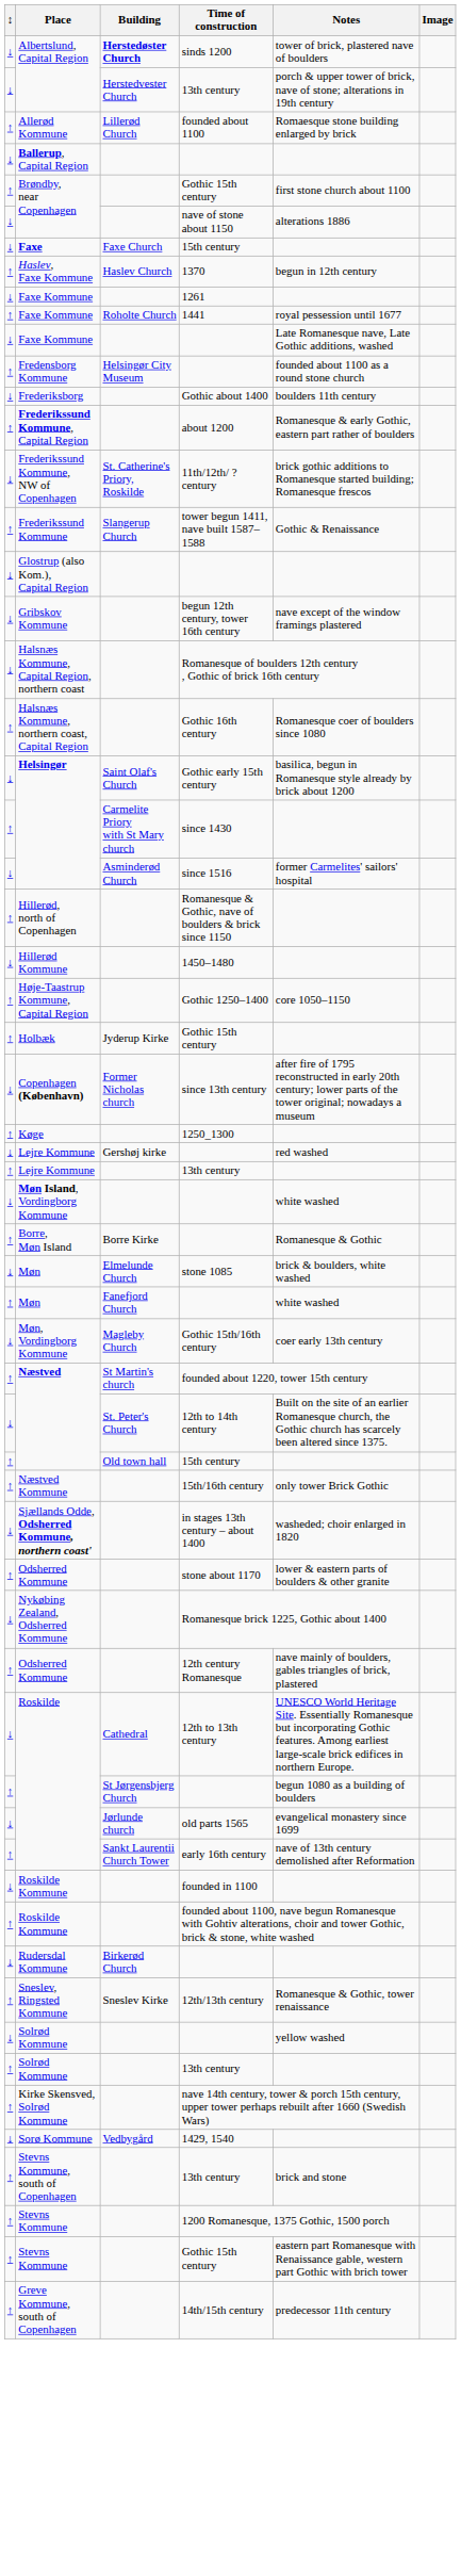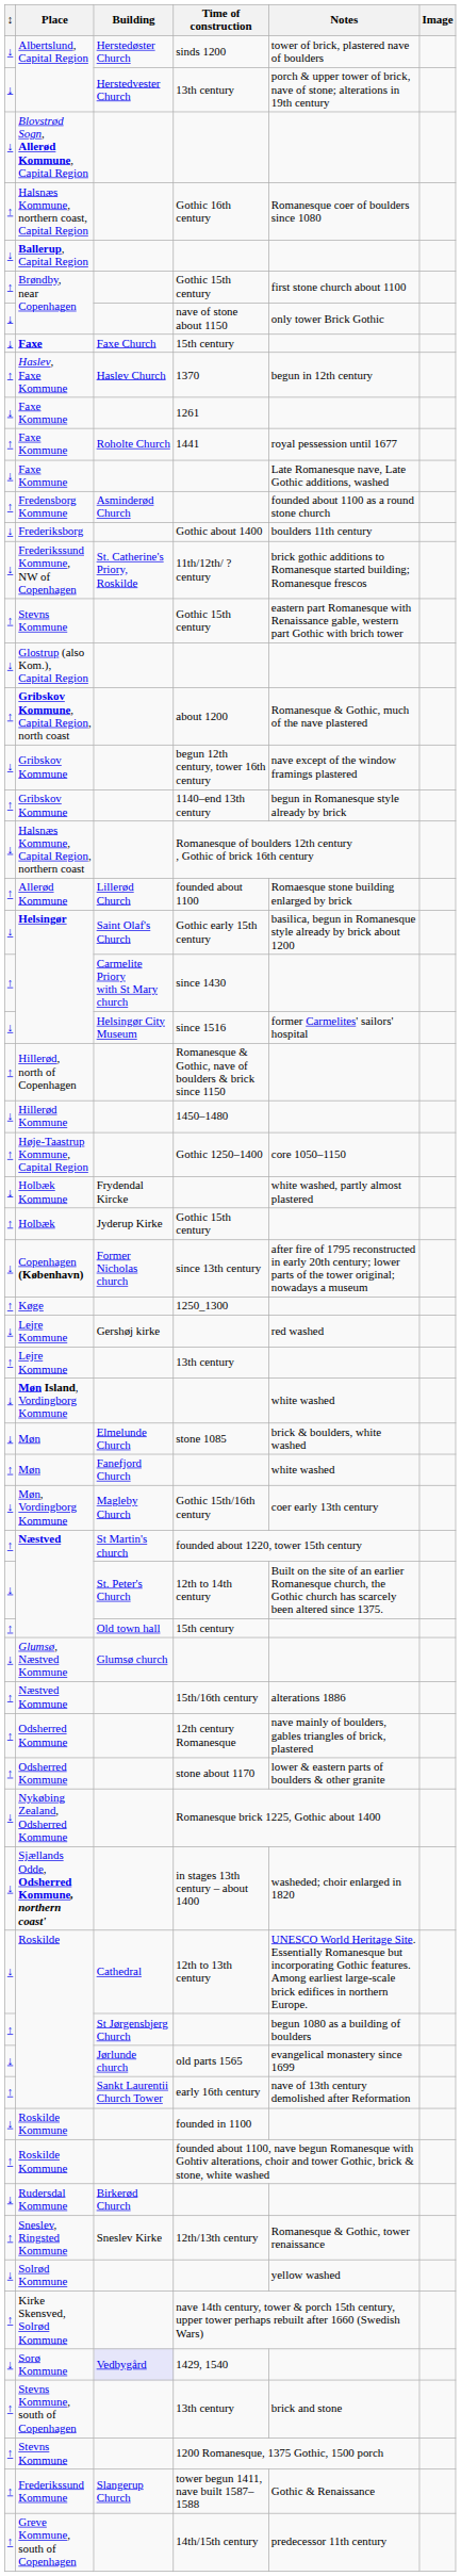 <table class="wikitable"  style="border:2px; width:100%;">
 <tr>
 <th>↕</th>
 <th>Place</th>
 <th>Building</th>
 <th>Time of construction</th>
 <th>Notes</th>
 <th widrh="100">Image</th>
 </tr>
 <tr>
 <td><a href='#'>↓</a></td>
 <td rowspan="2" style="vertical-align:top;"><a href='#'>Albertslund</a>, <br><a href='#'>Capital Region</a></td>
-<td><strong><a href='#'>Herstedøster Church</a></strong></td>
+<td><a href='#'>Herstedøster Church</a></td>
 <td>sinds 1200</td>
 <td>tower of brick, plastered nave of boulders</td>
 <td></td>
 </tr>
 <tr>
 <td><a href='#'>↓</a></td>
 <td><a href='#'>Herstedvester Church</a></td>
 <td>13th century</td>
 <td>porch & upper tower of brick, nave of stone; alterations in 19th century</td>
 <td></td>
 </tr>
 <tr>
+<td><a href='#'>↓</a></td>
+<td><em><a href='#'>Blovstrød Sogn</a></em>, <br><strong><a href='#'>Allerød Kommune</a></strong>, <br><a href='#'>Capital Region</a></td>
+<td></td>
+<td></td>
+<td></td>
+<td></td>
+</tr>
+<tr>
 <td><a href='#'>↑</a></td>
-<td><a href='#'>Allerød Kommune</a></td>
-<td><a href='#'>Lillerød Church</a></td>
-<td>founded about 1100</td>
-<td>Romaesque stone building enlarged by brick</td>
+<td><a href='#'>Halsnæs Kommune</a>, <br>northern coast, <br><a href='#'>Capital Region</a></td>
+<td></td>
+<td>Gothic 16th century</td>
+<td>Romanesque coer of boulders since 1080</td>
 <td></td>
 </tr>
 <tr>
 <td><a href='#'>↓</a></td>
 <td><strong><a href='#'>Ballerup</a></strong>, <br><a href='#'>Capital Region</a></td>
 <td></td>
 <td></td>
 <td></td>
 <td></td>
 </tr>
 <tr>
 <td><a href='#'>↑</a></td>
 <td rowspan="2" style="vertical-align:top;"><a href='#'>Brøndby</a>, <br>near <a href='#'>Copenhagen</a></td>
 <td></td>
 <td>Gothic 15th century</td>
 <td>first stone church about 1100</td>
 <td></td>
 </tr>
 <tr>
 <td><a href='#'>↓</a></td>
 <td></td>
 <td>nave of stone about 1150</td>
-<td>alterations 1886</td>
+<td>only tower Brick Gothic</td>
 <td></td>
 </tr>
 <tr>
 <td><a href='#'>↓</a></td>
 <td><strong><a href='#'>Faxe</a></strong></td>
 <td><a href='#'>Faxe Church</a></td>
 <td>15th century</td>
 <td></td>
 <td></td>
 </tr>
 <tr>
 <td><a href='#'>↑</a></td>
 <td><em><a href='#'>Haslev</a></em>, <br><a href='#'>Faxe Kommune</a></td>
 <td><a href='#'>Haslev Church</a></td>
 <td>1370</td>
 <td>begun in 12th century</td>
 <td></td>
 </tr>
 <tr>
 <td><a href='#'>↓</a></td>
 <td><a href='#'>Faxe Kommune</a></td>
 <td></td>
 <td>1261</td>
 <td></td>
 <td></td>
 </tr>
 <tr>
 <td><a href='#'>↑</a></td>
 <td><a href='#'>Faxe Kommune</a></td>
 <td><a href='#'>Roholte Church</a></td>
 <td>1441</td>
 <td>royal pessession until 1677</td>
 <td></td>
 </tr>
 <tr>
 <td><a href='#'>↓</a></td>
 <td><a href='#'>Faxe Kommune</a></td>
 <td></td>
 <td></td>
 <td>Late Romanesque nave, Late Gothic additions, washed</td>
 <td></td>
 </tr>
 <tr>
 <td><a href='#'>↑</a></td>
 <td><a href='#'>Fredensborg Kommune</a></td>
-<td><a href='#'>Helsingør City Museum</a></td>
+<td><a href='#'>Asminderød Church</a></td>
 <td></td>
 <td>founded about 1100 as a round stone church</td>
 <td></td>
 </tr>
 <tr>
 <td><a href='#'>↓</a></td>
 <td><a href='#'>Frederiksborg</a></td>
 <td></td>
 <td>Gothic about 1400</td>
 <td>boulders 11th century</td>
 <td></td>
 </tr>
 <tr>
-<td><a href='#'>↑</a></td>
-<td><strong><a href='#'>Frederikssund Kommune</a></strong>, <br><a href='#'>Capital Region</a></td>
-<td></td>
-<td>about 1200</td>
-<td>Romanesque & early Gothic, eastern part rather of boulders</td>
-<td></td>
-</tr>
-<tr>
 <td><a href='#'>↓</a></td>
 <td><a href='#'>Frederikssund Kommune</a>, <br>NW of <a href='#'>Copenhagen</a></td>
 <td><a href='#'>St. Catherine's Priory, Roskilde</a></td>
 <td>11th/12th/ ? century</td>
 <td>brick gothic additions to Romanesque started building; Romanesque frescos</td>
 <td></td>
 </tr>
 <tr>
 <td><a href='#'>↑</a></td>
-<td><a href='#'>Frederikssund Kommune</a></td>
-<td><a href='#'>Slangerup Church</a></td>
-<td>tower begun 1411,<br>nave built 1587–1588</td>
-<td>Gothic & Renaissance</td>
+<td><a href='#'>Stevns Kommune</a></td>
+<td></td>
+<td>Gothic 15th century</td>
+<td>eastern part Romanesque with Renaissance gable, western part Gothic with brich tower</td>
 <td></td>
 </tr>
 <tr>
 <td><a href='#'>↓</a></td>
 <td><a href='#'>Glostrup</a> (also Kom.), <br><a href='#'>Capital Region</a></td>
 <td></td>
 <td></td>
 <td></td>
 <td></td>
 </tr>
 <tr>
+<td><a href='#'>↑</a></td>
+<td><strong><a href='#'>Gribskov Kommune</a></strong>, <br><a href='#'>Capital Region</a>, <br>north coast</td>
+<td></td>
+<td>about 1200</td>
+<td>Romanesque & Gothic, much of the nave plastered</td>
+<td></td>
+</tr>
+<tr>
 <td><a href='#'>↓</a></td>
 <td><a href='#'>Gribskov Kommune</a></td>
 <td></td>
 <td>begun 12th century, tower 16th century</td>
 <td>nave except of the window framings plastered</td>
+<td></td>
+</tr>
+<tr>
+<td><a href='#'>↑</a></td>
+<td><a href='#'>Gribskov Kommune</a></td>
+<td></td>
+<td>1140–end 13th century</td>
+<td>begun in Romanesque style already by brick</td>
 <td></td>
 </tr>
 <tr>
 <td><a href='#'>↓</a></td>
 <td><a href='#'>Halsnæs Kommune</a>, <br><a href='#'>Capital Region</a>, <br>northern coast</td>
 <td></td>
 <td colspan="2">Romanesque of boulders 12th century<br>, Gothic of brick 16th century</td>
 <td></td>
 </tr>
 <tr>
 <td><a href='#'>↑</a></td>
-<td><a href='#'>Halsnæs Kommune</a>, <br>northern coast, <br><a href='#'>Capital Region</a></td>
-<td></td>
-<td>Gothic 16th century</td>
-<td>Romanesque coer of boulders since 1080</td>
+<td><a href='#'>Allerød Kommune</a></td>
+<td><a href='#'>Lillerød Church</a></td>
+<td>founded about 1100</td>
+<td>Romaesque stone building enlarged by brick</td>
 <td></td>
 </tr>
 <tr>
 <td><a href='#'>↓</a></td>
 <td rowspan="3" style="vertical-align:top;"><strong><a href='#'>Helsingør</a></strong></td>
 <td><a href='#'>Saint Olaf's Church</a></td>
 <td>Gothic early 15th century</td>
 <td>basilica, begun in Romanesque style already by brick about 1200</td>
 <td></td>
 </tr>
 <tr>
 <td><a href='#'>↑</a></td>
 <td><a href='#'>Carmelite Priory<br>with St Mary church</a></td>
 <td>since 1430</td>
 <td></td>
 <td></td>
 </tr>
 <tr>
 <td><a href='#'>↓</a></td>
-<td><a href='#'>Asminderød Church</a></td>
+<td><a href='#'>Helsingør City Museum</a></td>
 <td>since 1516</td>
 <td>former <a href='#'>Carmelites</a>' sailors' hospital</td>
 <td><br></td>
 </tr>
 <tr>
 <td><a href='#'>↑</a></td>
 <td><a href='#'>Hillerød</a>, <br>north of Copenhagen</td>
 <td></td>
 <td>Romanesque & Gothic, nave of boulders & brick since 1150</td>
 <td></td>
 <td></td>
 </tr>
 <tr>
 <td><a href='#'>↓</a></td>
 <td><a href='#'>Hillerød Kommune</a></td>
 <td></td>
 <td>1450–1480</td>
 <td></td>
 <td></td>
 </tr>
 <tr>
 <td><a href='#'>↑</a></td>
 <td><a href='#'>Høje-Taastrup Kommune</a>, <br><a href='#'>Capital Region</a></td>
 <td></td>
 <td>Gothic 1250–1400</td>
 <td>core 1050–1150</td>
+<td></td>
+</tr>
+<tr>
+<td><a href='#'>↓</a></td>
+<td><a href='#'>Holbæk Kommune</a></td>
+<td>Frydendal Kircke</td>
+<td></td>
+<td>white washed, partly almost plastered</td>
 <td></td>
 </tr>
 <tr>
 <td><a href='#'>↑</a></td>
 <td><a href='#'>Holbæk</a></td>
 <td>Jyderup Kirke</td>
 <td>Gothic 15th century</td>
 <td></td>
 <td></td>
 </tr>
 <tr>
 <td><a href='#'>↓</a></td>
 <td><a href='#'>Copenhagen</a><br><strong>(København)</strong></td>
 <td><a href='#'>Former Nicholas church</a></td>
 <td>since 13th century</td>
 <td>after fire of 1795 reconstructed in early 20th century; lower parts of the tower original; nowadays a museum</td>
 <td></td>
 </tr>
 <tr>
 <td><a href='#'>↑</a></td>
 <td><a href='#'>Køge</a></td>
 <td></td>
 <td>1250_1300</td>
 <td></td>
 <td></td>
 </tr>
 <tr>
 <td><a href='#'>↓</a></td>
 <td><a href='#'>Lejre Kommune</a></td>
 <td>Gershøj kirke</td>
 <td></td>
 <td>red washed</td>
 <td></td>
 </tr>
 <tr>
 <td><a href='#'>↑</a></td>
 <td><a href='#'>Lejre Kommune</a></td>
 <td></td>
 <td>13th century</td>
 <td></td>
 <td></td>
 </tr>
 <tr>
 <td><a href='#'>↓</a></td>
 <td><strong><a href='#'>Møn</a> Island</strong>, <br><a href='#'>Vordingborg Kommune</a></td>
 <td></td>
 <td></td>
 <td>white washed</td>
 <td></td>
 </tr>
 <tr>
-<td><a href='#'>↑</a></td>
-<td><a href='#'>Borre</a>, <br><a href='#'>Møn</a> Island</td>
-<td>Borre Kirke</td>
-<td></td>
-<td>Romanesque & Gothic</td>
-<td></td>
-</tr>
-<tr>
 <td><a href='#'>↓</a></td>
 <td><a href='#'>Møn</a></td>
 <td><a href='#'>Elmelunde Church</a></td>
 <td>stone 1085</td>
 <td>brick & boulders, white washed</td>
 <td></td>
 </tr>
 <tr>
 <td><a href='#'>↑</a></td>
 <td><a href='#'>Møn</a></td>
 <td><a href='#'>Fanefjord Church</a></td>
 <td></td>
 <td>white washed</td>
 <td></td>
 </tr>
 <tr>
 <td><a href='#'>↓</a></td>
 <td><a href='#'>Møn</a>, <br><a href='#'>Vordingborg Kommune</a></td>
 <td><a href='#'>Magleby Church</a></td>
 <td>Gothic 15th/16th century</td>
 <td>coer early 13th century</td>
 <td></td>
 </tr>
 <tr>
 <td><a href='#'>↑</a></td>
 <td rowspan="3" style="vertical-align:top;"><strong><a href='#'>Næstved</a></strong></td>
 <td><a href='#'>St Martin's church</a></td>
 <td colspan="2">founded about 1220, tower 15th century</td>
 <td></td>
 </tr>
 <tr>
 <td><a href='#'>↓</a></td>
 <td><a href='#'>St. Peter's Church</a></td>
 <td>12th to 14th century</td>
 <td>Built on the site of an earlier Romanesque church, the Gothic church has scarcely been altered since 1375.</td>
 <td></td>
 </tr>
 <tr>
 <td><a href='#'>↑</a></td>
 <td><a href='#'>Old town hall</a></td>
 <td>15th century</td>
 <td></td>
 <td></td>
 </tr>
 <tr>
+<td><a href='#'>↓</a></td>
+<td><em><a href='#'>Glumsø</a></em>, <br><a href='#'>Næstved Kommune</a></td>
+<td><a href='#'>Glumsø church</a></td>
+<td></td>
+<td></td>
+<td></td>
+</tr>
+<tr>
 <td><a href='#'>↑</a></td>
 <td><a href='#'>Næstved Kommune</a></td>
 <td></td>
 <td>15th/16th century</td>
-<td>only tower Brick Gothic</td>
+<td>alterations 1886</td>
 <td></td>
 </tr>
 <tr>
-<td><a href='#'>↓</a></td>
-<td><a href='#'>Sjællands Odde</a>, <br><strong><a href='#'>Odsherred Kommune</a><em>,<br>northern coast'</td>
-<td></strong><strong></td>
-<td>in stages 13th century – about 1400</td>
-<td>washeded; choir enlarged in 1820</td>
+<td><a href='#'>↑</a></td>
+<td><a href='#'>Odsherred Kommune</a></td>
 <td></td>
+<td>12th century Romanesque</td>
+<td>nave mainly of boulders, gables triangles of brick, plastered</td>
+<td><br></td>
 </tr>
 <tr>
 <td><a href='#'>↑</a></td>
 <td><a href='#'>Odsherred Kommune</a></td>
 <td></td>
 <td>stone about 1170</td>
 <td>lower & eastern parts of boulders & other granite</td>
 <td></td>
 </tr>
 <tr>
 <td><a href='#'>↓</a></td>
 <td><a href='#'>Nykøbing Zealand</a>, <br><a href='#'>Odsherred Kommune</a></td>
 <td></strong><strong></td>
 <td colspan="2">Romanesque brick 1225, Gothic about 1400</td>
 <td></td>
 </tr>
 <tr>
-<td><a href='#'>↑</a></td>
-<td><a href='#'>Odsherred Kommune</a></td>
+<td><a href='#'>↓</a></td>
+<td><a href='#'>Sjællands Odde</a>, <br><strong><a href='#'>Odsherred Kommune</a><em>,<br>northern coast'</td>
+<td></strong><strong></td>
+<td>in stages 13th century – about 1400</td>
+<td>washeded; choir enlarged in 1820</td>
 <td></td>
-<td>12th century Romanesque</td>
-<td>nave mainly of boulders, gables triangles of brick, plastered</td>
-<td><br></td>
 </tr>
 <tr>
 <td><a href='#'>↓</a></td>
 <td rowspan="4" style="vertical-align:top;"></strong><a href='#'>Roskilde</a><strong></td>
 <td><a href='#'>Cathedral</a></td>
 <td>12th to 13th century</td>
 <td><a href='#'>UNESCO World Heritage Site</a>. Essentially Romanesque but incorporating Gothic features. Among earliest large-scale brick edifices in northern Europe.</td>
 <td><br></td>
 </tr>
 <tr>
 <td><a href='#'>↑</a></td>
 <td><a href='#'>St Jørgensbjerg Church</a></td>
 <td></td>
 <td>begun 1080 as a building of boulders</td>
 <td></td>
 </tr>
 <tr>
 <td><a href='#'>↓</a></td>
 <td><a href='#'>Jørlunde church</a></td>
 <td>old parts 1565</td>
 <td>evangelical monastery since 1699</td>
 <td></td>
 </tr>
 <tr>
 <td><a href='#'>↑</a></td>
 <td><a href='#'>Sankt Laurentii Church Tower</a></td>
 <td>early 16th century</td>
 <td>nave of 13th century demolished after Reformation</td>
 <td></td>
 </tr>
 <tr>
 <td><a href='#'>↓</a></td>
 <td><a href='#'>Roskilde Kommune</a></td>
 <td></td>
 <td>founded in 1100</td>
 <td></td>
 <td></td>
 </tr>
 <tr>
 <td><a href='#'>↑</a></td>
 <td><a href='#'>Roskilde Kommune</a></td>
 <td></td>
 <td colspan="2">founded about 1100, nave begun Romanesque with Gohtiv alterations, choir and tower Gothic, brick & stone, white washed</td>
 <td></td>
 </tr>
 <tr>
 <td><a href='#'>↓</a></td>
 <td><a href='#'>Rudersdal Kommune</a></td>
 <td><a href='#'>Birkerød Church</a></td>
 <td></td>
 <td></td>
 <td></td>
 </tr>
 <tr>
 <td><a href='#'>↑</a></td>
 <td><a href='#'>Sneslev</a>, <br><a href='#'>Ringsted Kommune</a></td>
 <td>Sneslev Kirke</td>
 <td>12th/13th century</td>
 <td>Romanesque & Gothic, tower renaissance</td>
 <td></td>
 </tr>
 <tr>
 <td><a href='#'>↓</a></td>
 <td><a href='#'>Solrød Kommune</a></td>
 <td></td>
 <td></td>
 <td>yellow washed</td>
 <td></td>
 </tr>
 <tr>
 <td><a href='#'>↑</a></td>
-<td><a href='#'>Solrød Kommune</a></td>
-<td></td>
-<td>13th century</td>
-<td></td>
-<td></td>
-</tr>
-<tr>
-<td><a href='#'>↑</a></td>
 <td>Kirke Skensved, <br><a href='#'>Solrød Kommune</a></td>
 <td></td>
 <td colspan="2">nave 14th century, tower & porch 15th century,<br> upper tower perhaps rebuilt after 1660 (Swedish Wars)</td>
 <td></td>
 </tr>
 <tr>
 <td><a href='#'>↓</a></td>
 <td><a href='#'>Sorø Kommune</a></td>
-<td><a href='#'>Vedbygård</a></td>
+<td style="background: lavender;"><a href='#'>Vedbygård</a></td>
 <td>1429, 1540</td>
 <td></td>
 <td><br></td>
 </tr>
 <tr>
 <td><a href='#'>↑</a></td>
 <td><a href='#'>Stevns Kommune</a>,<br>south of <a href='#'>Copenhagen</a></td>
 <td></td>
 <td>13th century</td>
 <td>brick and stone</td>
 <td></td>
 </tr>
 <tr>
 <td><a href='#'>↑</a></td>
 <td><a href='#'>Stevns Kommune</a></td>
 <td></td>
 <td colspan="2">1200 Romanesque, 1375 Gothic, 1500 porch</td>
 <td></td>
 </tr>
 <tr>
 <td><a href='#'>↑</a></td>
-<td><a href='#'>Stevns Kommune</a></td>
-<td></td>
-<td>Gothic 15th century</td>
-<td>eastern part Romanesque with Renaissance gable, western part Gothic with brich tower</td>
+<td><a href='#'>Frederikssund Kommune</a></td>
+<td><a href='#'>Slangerup Church</a></td>
+<td>tower begun 1411,<br>nave built 1587–1588</td>
+<td>Gothic & Renaissance</td>
 <td></td>
 </tr>
 <tr>
 <td><a href='#'>↑</a></td>
 <td><a href='#'>Greve Kommune</a>, <br>south of <a href='#'>Copenhagen</a></td>
 <td></td>
 <td>14th/15th century</td>
 <td>predecessor 11th century</td>
 <td><br></td>
 </tr>
 </table>
